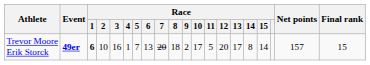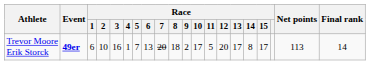 <table class=wikitable style=font-size:90%;text-align:center>
 <tr>
 <th rowspan=2>Athlete</th>
 <th rowspan=2>Event</th>
 <th colspan=16>Race</th>
 <th rowspan=2>Net points</th>
 <th rowspan=2>Final rank</th>
 </tr>
 <tr style=font-size:95%>
 <th>1</th>
 <th>2</th>
 <th>3</th>
 <th>4</th>
 <th>5</th>
 <th>6</th>
 <th>7</th>
 <th>8</th>
 <th>9</th>
 <th>10</th>
 <th>11</th>
 <th>12</th>
 <th>13</th>
 <th>14</th>
 <th>15</th>
 <th></th>
 </tr>
 <tr>
 <td align=left><a href='#'>Trevor Moore</a><br><a href='#'>Erik Storck</a></td>
 <td align=left><strong><a href='#'>49er</a></strong></td>
-<td><strong>6</strong></td>
+<td>6</td>
 <td>10</td>
 <td>16</td>
 <td>1</td>
 <td>7</td>
 <td>13</td>
 <td><s>20</s></td>
 <td>18</td>
 <td>2</td>
 <td>17</td>
 <td>5</td>
 <td>20</td>
 <td>17</td>
 <td>8</td>
+<td>17</td>
+<td></td>
+<td>113</td>
 <td>14</td>
-<td></td>
-<td>157</td>
-<td>15</td>
 </tr>
 </table>
